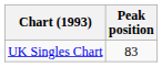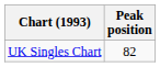 <table class="wikitable">
 <tr>
 <th>Chart (1993)</th>
 <th>Peak<br>position</th>
 </tr>
 <tr>
 <td><a href='#'>UK Singles Chart</a></td>
-<td style="text-align:center;">83</td>
+<td style="text-align:center;">82</td>
 </tr>
 </table>
